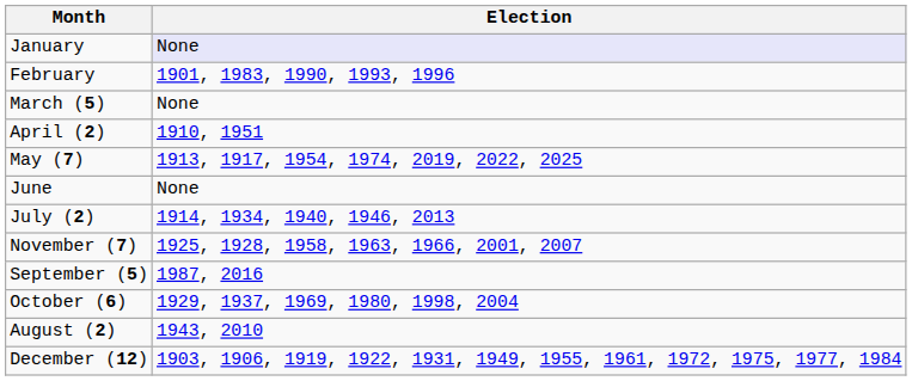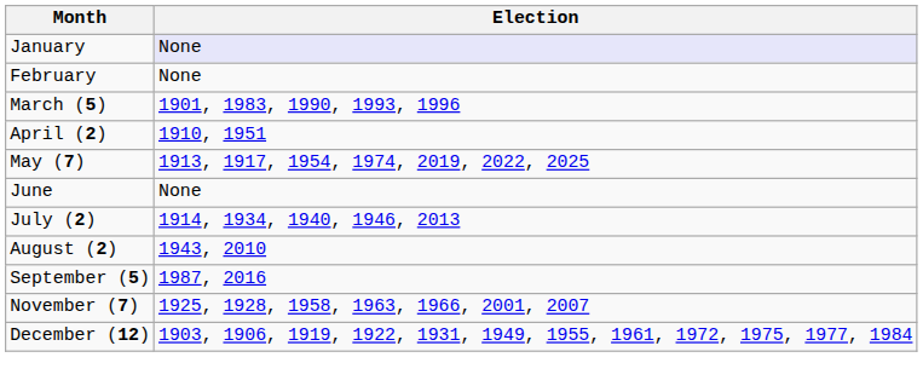 <table class="wikitable" style="font-size:96%" style="text-align:center">
 <tr>
 <th>Month</th>
 <th>Election</th>
 </tr>
 <tr>
 <td align=left>January</td>
 <td style="background: lavender;">None</td>
 </tr>
 <tr>
 <td align=left>February</td>
-<td><a href='#'>1901</a>, <a href='#'>1983</a>, <a href='#'>1990</a>, <a href='#'>1993</a>, <a href='#'>1996</a></td>
+<td>None</td>
 </tr>
 <tr>
 <td align=left>March  (<strong>5</strong>)</td>
-<td>None</td>
+<td><a href='#'>1901</a>, <a href='#'>1983</a>, <a href='#'>1990</a>, <a href='#'>1993</a>, <a href='#'>1996</a></td>
 </tr>
 <tr>
 <td align=left>April  (<strong>2</strong>)</td>
 <td><a href='#'>1910</a>, <a href='#'>1951</a></td>
 </tr>
 <tr>
 <td align=left>May  (<strong>7</strong>)</td>
 <td><a href='#'>1913</a>, <a href='#'>1917</a>, <a href='#'>1954</a>, <a href='#'>1974</a>, <a href='#'>2019</a>, <a href='#'>2022</a>, <a href='#'>2025</a></td>
 </tr>
 <tr>
 <td align=left>June</td>
 <td>None</td>
 </tr>
 <tr>
 <td align=left>July  (<strong>2</strong>)</td>
 <td><a href='#'>1914</a>, <a href='#'>1934</a>, <a href='#'>1940</a>, <a href='#'>1946</a>, <a href='#'>2013</a></td>
 </tr>
 <tr>
-<td align=left>November  (<strong>7</strong>)</td>
-<td><a href='#'>1925</a>, <a href='#'>1928</a>, <a href='#'>1958</a>, <a href='#'>1963</a>, <a href='#'>1966</a>, <a href='#'>2001</a>, <a href='#'>2007</a></td>
+<td align=left>August  (<strong>2</strong>)</td>
+<td><a href='#'>1943</a>, <a href='#'>2010</a></td>
 </tr>
 <tr>
 <td align=left>September  (<strong>5</strong>)</td>
 <td><a href='#'>1987</a>, <a href='#'>2016</a></td>
 </tr>
 <tr>
-<td align=left>October  (<strong>6</strong>)</td>
-<td><a href='#'>1929</a>, <a href='#'>1937</a>, <a href='#'>1969</a>, <a href='#'>1980</a>, <a href='#'>1998</a>, <a href='#'>2004</a></td>
-</tr>
-<tr>
-<td align=left>August  (<strong>2</strong>)</td>
-<td><a href='#'>1943</a>, <a href='#'>2010</a></td>
+<td align=left>November  (<strong>7</strong>)</td>
+<td><a href='#'>1925</a>, <a href='#'>1928</a>, <a href='#'>1958</a>, <a href='#'>1963</a>, <a href='#'>1966</a>, <a href='#'>2001</a>, <a href='#'>2007</a></td>
 </tr>
 <tr>
 <td align=left>December  (<strong>12</strong>)</td>
 <td><a href='#'>1903</a>, <a href='#'>1906</a>, <a href='#'>1919</a>, <a href='#'>1922</a>, <a href='#'>1931</a>, <a href='#'>1949</a>, <a href='#'>1955</a>, <a href='#'>1961</a>, <a href='#'>1972</a>, <a href='#'>1975</a>, <a href='#'>1977</a>, <a href='#'>1984</a></td>
 </tr>
 </table>
